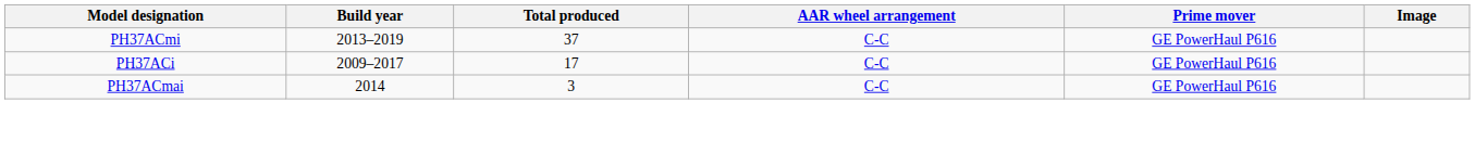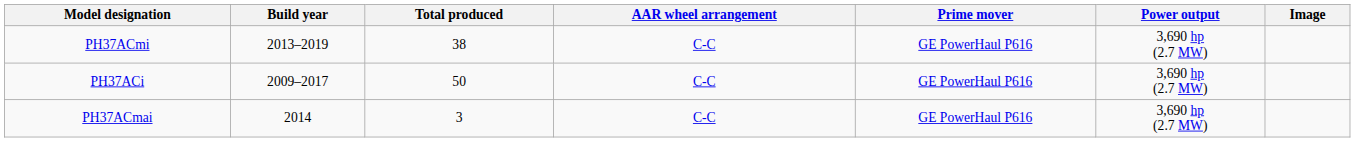 <table class="wikitable sortable" style="width: 100%">
 <tr>
 <th>Model designation</th>
 <th>Build year</th>
 <th>Total produced</th>
 <th class="unsortable"><a href='#'>AAR wheel arrangement</a></th>
 <th class="unsortable"><a href='#'>Prime mover</a></th>
+<th><a href='#'>Power output</a></th>
 <th class="unsortable">Image</th>
 </tr>
 <tr align = "center">
 <td><a href='#'>PH37ACmi</a></td>
 <td>2013–2019</td>
-<td>37</td>
+<td>38</td>
 <td><a href='#'>C-C</a></td>
 <td><a href='#'>GE PowerHaul P616</a></td>
+<td>3,690 <a href='#'>hp</a><br>(2.7 <a href='#'>MW</a>)</td>
 <td></td>
 </tr>
 <tr align = "center">
 <td><a href='#'>PH37ACi</a></td>
 <td>2009–2017</td>
-<td>17</td>
+<td>50</td>
 <td><a href='#'>C-C</a></td>
 <td><a href='#'>GE PowerHaul P616</a></td>
+<td>3,690 <a href='#'>hp</a><br>(2.7 <a href='#'>MW</a>)</td>
 <td></td>
 </tr>
 <tr align = "center">
 <td><a href='#'>PH37ACmai</a></td>
 <td>2014</td>
 <td>3</td>
 <td><a href='#'>C-C</a></td>
 <td><a href='#'>GE PowerHaul P616</a></td>
+<td>3,690 <a href='#'>hp</a><br>(2.7 <a href='#'>MW</a>)</td>
 <td></td>
 </tr>
 </table>
